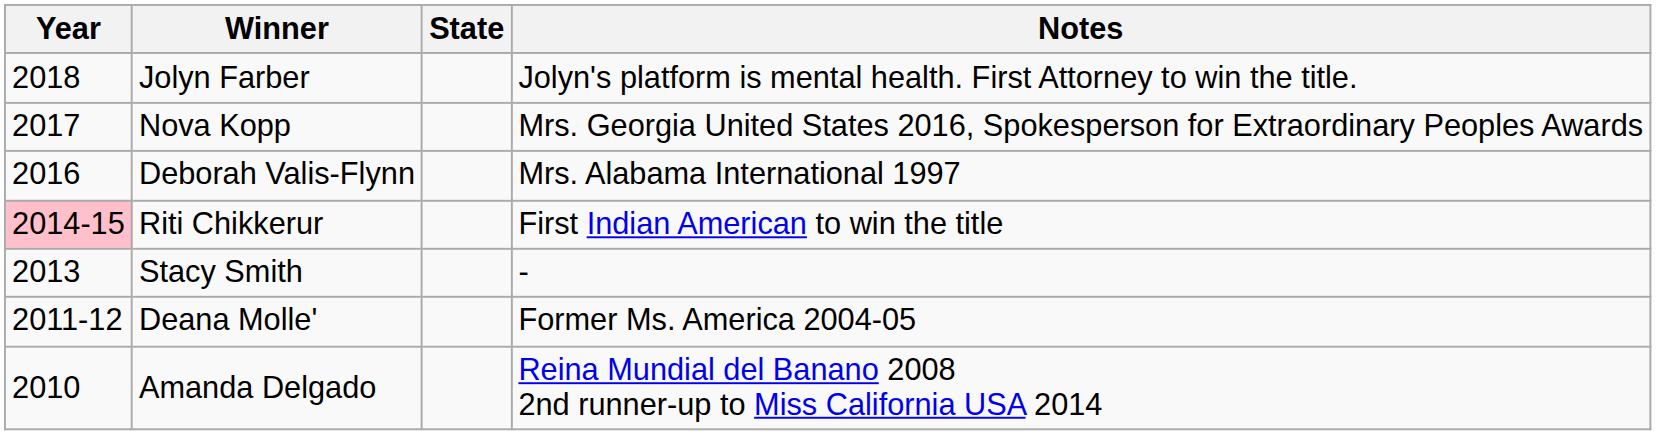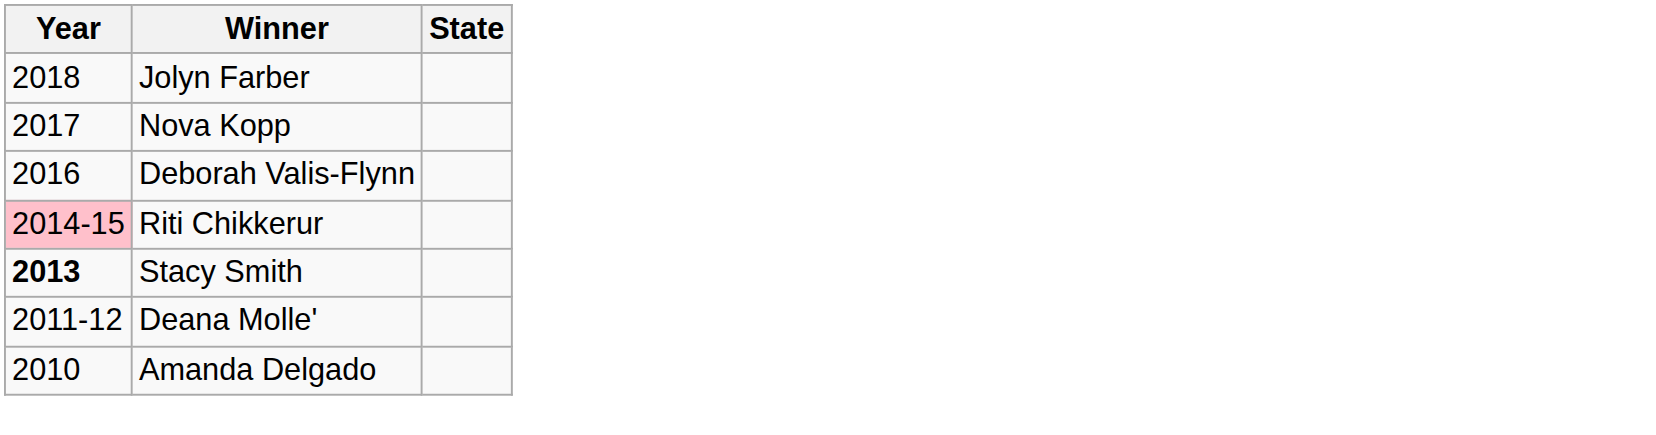 <table class="wikitable">
 <tr>
 <th>Year</th>
 <th>Winner</th>
 <th>State</th>
-<th>Notes</th>
 </tr>
 <tr>
 <td>2018</td>
 <td>Jolyn Farber</td>
 <td></td>
-<td>Jolyn's platform is mental health. First Attorney to win the title.</td>
 </tr>
 <tr>
 <td>2017</td>
 <td>Nova Kopp</td>
 <td></td>
-<td>Mrs. Georgia United States 2016, Spokesperson for Extraordinary Peoples Awards</td>
 </tr>
 <tr>
 <td>2016</td>
 <td>Deborah Valis-Flynn</td>
 <td></td>
-<td>Mrs. Alabama International 1997</td>
 </tr>
 <tr>
 <td style="background: pink;">2014-15</td>
 <td>Riti Chikkerur</td>
 <td></td>
-<td>First <a href='#'>Indian American</a> to win the title</td>
 </tr>
 <tr>
-<td>2013</td>
+<td><strong>2013</strong></td>
 <td>Stacy Smith</td>
 <td></td>
-<td>-</td>
 </tr>
 <tr>
 <td>2011-12</td>
 <td>Deana Molle'</td>
 <td></td>
-<td>Former Ms. America 2004-05</td>
 </tr>
 <tr>
 <td>2010</td>
 <td>Amanda Delgado</td>
 <td></td>
-<td><a href='#'>Reina Mundial del Banano</a> 2008<br>2nd runner-up to <a href='#'>Miss California USA</a> 2014</td>
 </tr>
 </table>
